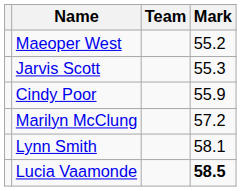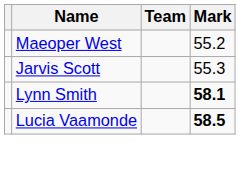 <table class=wikitable>
 <tr>
 <th></th>
 <th>Name</th>
 <th>Team</th>
 <th>Mark</th>
 </tr>
 <tr>
 <td></td>
 <td><a href='#'>Maeoper West</a></td>
 <td></td>
 <td>55.2</td>
 </tr>
 <tr>
 <td></td>
 <td><a href='#'>Jarvis Scott</a></td>
 <td></td>
 <td>55.3</td>
 </tr>
 <tr>
 <td></td>
-<td><a href='#'>Cindy Poor</a></td>
-<td></td>
-<td>55.9</td>
-</tr>
-<tr>
-<td></td>
-<td><a href='#'>Marilyn McClung</a></td>
-<td></td>
-<td>57.2</td>
-</tr>
-<tr>
-<td></td>
 <td><a href='#'>Lynn Smith</a></td>
 <td></td>
-<td>58.1</td>
+<td><strong>58.1</strong></td>
 </tr>
 <tr>
 <td></td>
 <td><a href='#'>Lucia Vaamonde</a></td>
 <td></td>
 <td><strong>58.5</strong></td>
 </tr>
 </table>
